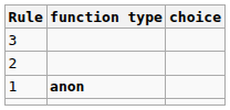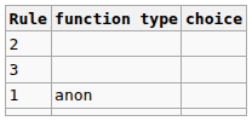 <table class="wikitable mw-collapsible mw-collapsed" style="white-space: nowrap;">
 <tr>
 <th>Rule</th>
 <th>function type</th>
 <th>choice</th>
 </tr>
 <tr>
+<td>2</td>
+<td></td>
+<td></td>
+</tr>
+<tr>
 <td>3</td>
 <td></td>
 <td></td>
 </tr>
 <tr>
-<td>2</td>
-<td></td>
-<td></td>
-</tr>
-<tr>
 <td>1</td>
-<td><strong>anon</strong></td>
+<td>anon</td>
 <td></td>
 </tr>
 <tr>
 <td></td>
 <td></td>
 <td></td>
 </tr>
 </table>
